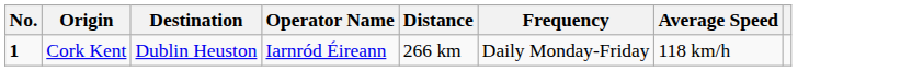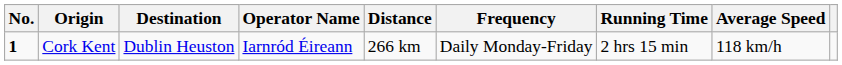 <table class="wikitable sortable" width= align=>
 <tr>
 <th>No.</th>
 <th>Origin</th>
 <th>Destination</th>
 <th>Operator Name</th>
 <th>Distance</th>
 <th>Frequency</th>
+<th>Running Time</th>
 <th>Average Speed</th>
 <th></th>
 </tr>
 <tr>
 <td><strong>1</strong></td>
 <td><a href='#'>Cork Kent</a></td>
 <td><a href='#'>Dublin Heuston</a></td>
 <td><a href='#'>Iarnród Éireann</a></td>
 <td>266 km</td>
 <td>Daily Monday-Friday</td>
+<td>2 hrs 15 min</td>
 <td>118 km/h</td>
 <td></td>
 </tr>
 </table>
